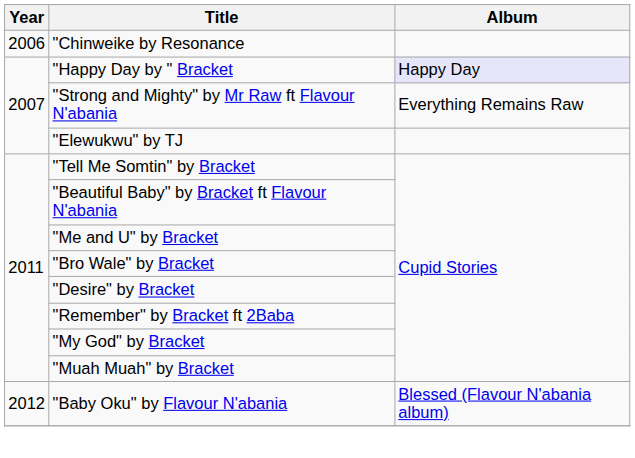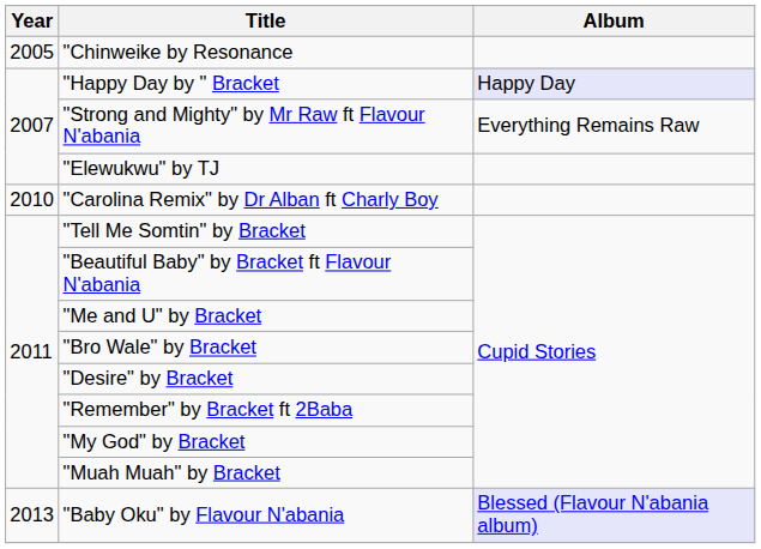 <table class="wikitable sortable">
 <tr>
 </tr>
 <tr>
 <th>Year</th>
 <th>Title</th>
 <th>Album</th>
 </tr>
 <tr>
-<td rowspan="1">2006</td>
+<td rowspan="1">2005</td>
 <td>"Chinweike by Resonance</td>
 <td rowspan="1"></td>
 </tr>
 <tr>
 <td rowspan="3">2007</td>
 <td>"Happy Day by " <a href='#'>Bracket</a></td>
 <td rowspan="1" style="background: lavender;">Happy Day</td>
 </tr>
 <tr>
 <td>"Strong and Mighty" by <a href='#'>Mr Raw</a> ft <a href='#'>Flavour N'abania</a></td>
 <td rowspan="1">Everything Remains Raw</td>
 </tr>
 <tr>
 <td>"Elewukwu" by TJ</td>
+<td rowspan="1"></td>
+</tr>
+<tr>
+<td rowspan="1">2010</td>
+<td>"Carolina Remix" by <a href='#'>Dr Alban</a> ft <a href='#'>Charly Boy</a></td>
 <td rowspan="1"></td>
 </tr>
 <tr>
 <td rowspan="8">2011</td>
 <td>"Tell Me Somtin" by <a href='#'>Bracket</a></td>
 <td rowspan="8"><a href='#'>Cupid Stories</a></td>
 </tr>
 <tr>
 <td>"Beautiful Baby" by <a href='#'>Bracket</a> ft <a href='#'>Flavour N'abania</a></td>
 </tr>
 <tr>
 <td>"Me and U" by <a href='#'>Bracket</a></td>
 </tr>
 <tr>
 <td>"Bro Wale" by <a href='#'>Bracket</a></td>
 </tr>
 <tr>
 <td>"Desire" by <a href='#'>Bracket</a></td>
 </tr>
 <tr>
 <td>"Remember" by <a href='#'>Bracket</a> ft <a href='#'>2Baba</a></td>
 </tr>
 <tr>
 <td>"My God" by <a href='#'>Bracket</a></td>
 </tr>
 <tr>
 <td>"Muah Muah" by <a href='#'>Bracket</a></td>
 </tr>
 <tr>
-<td>2012</td>
+<td>2013</td>
 <td>"Baby Oku" by <a href='#'>Flavour N'abania</a></td>
-<td><a href='#'>Blessed (Flavour N'abania album)</a></td>
+<td style="background: lavender;"><a href='#'>Blessed (Flavour N'abania album)</a></td>
 </tr>
 <tr>
 </tr>
 </table>
